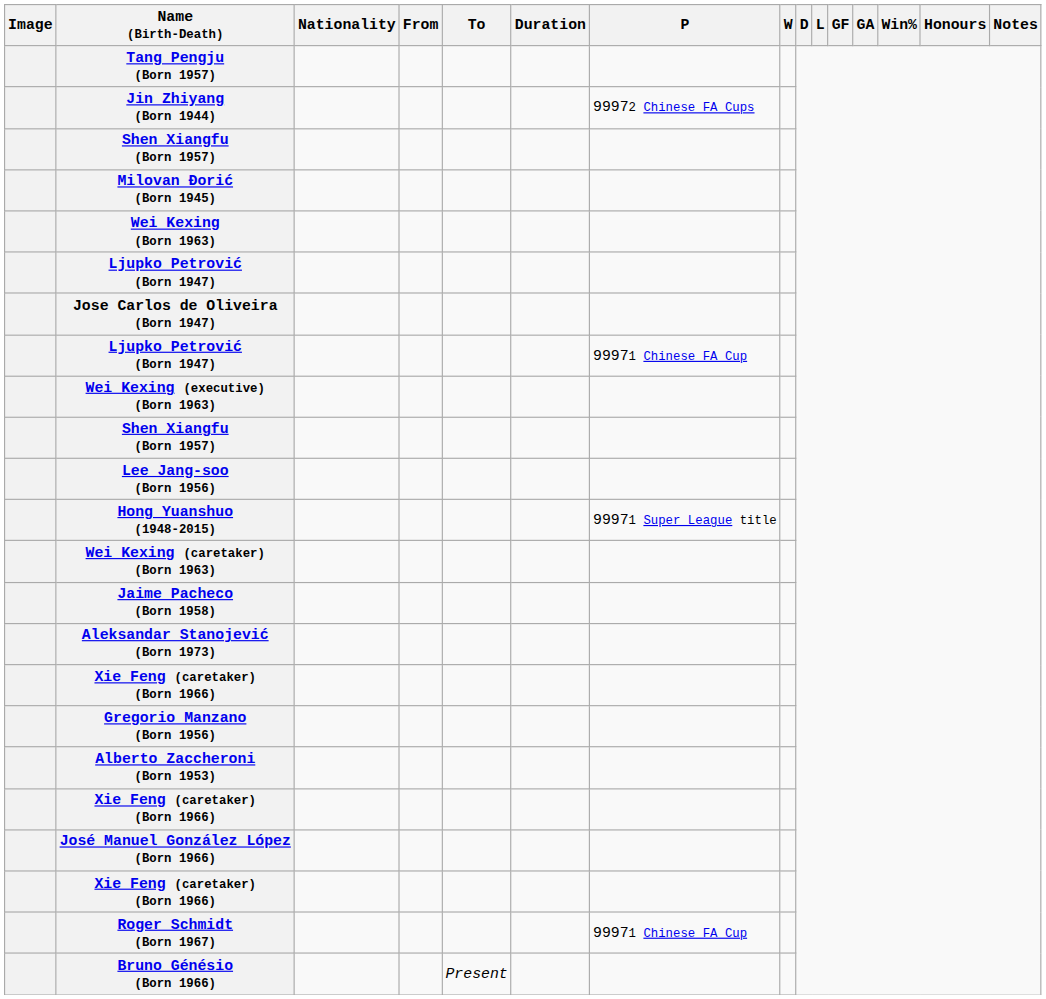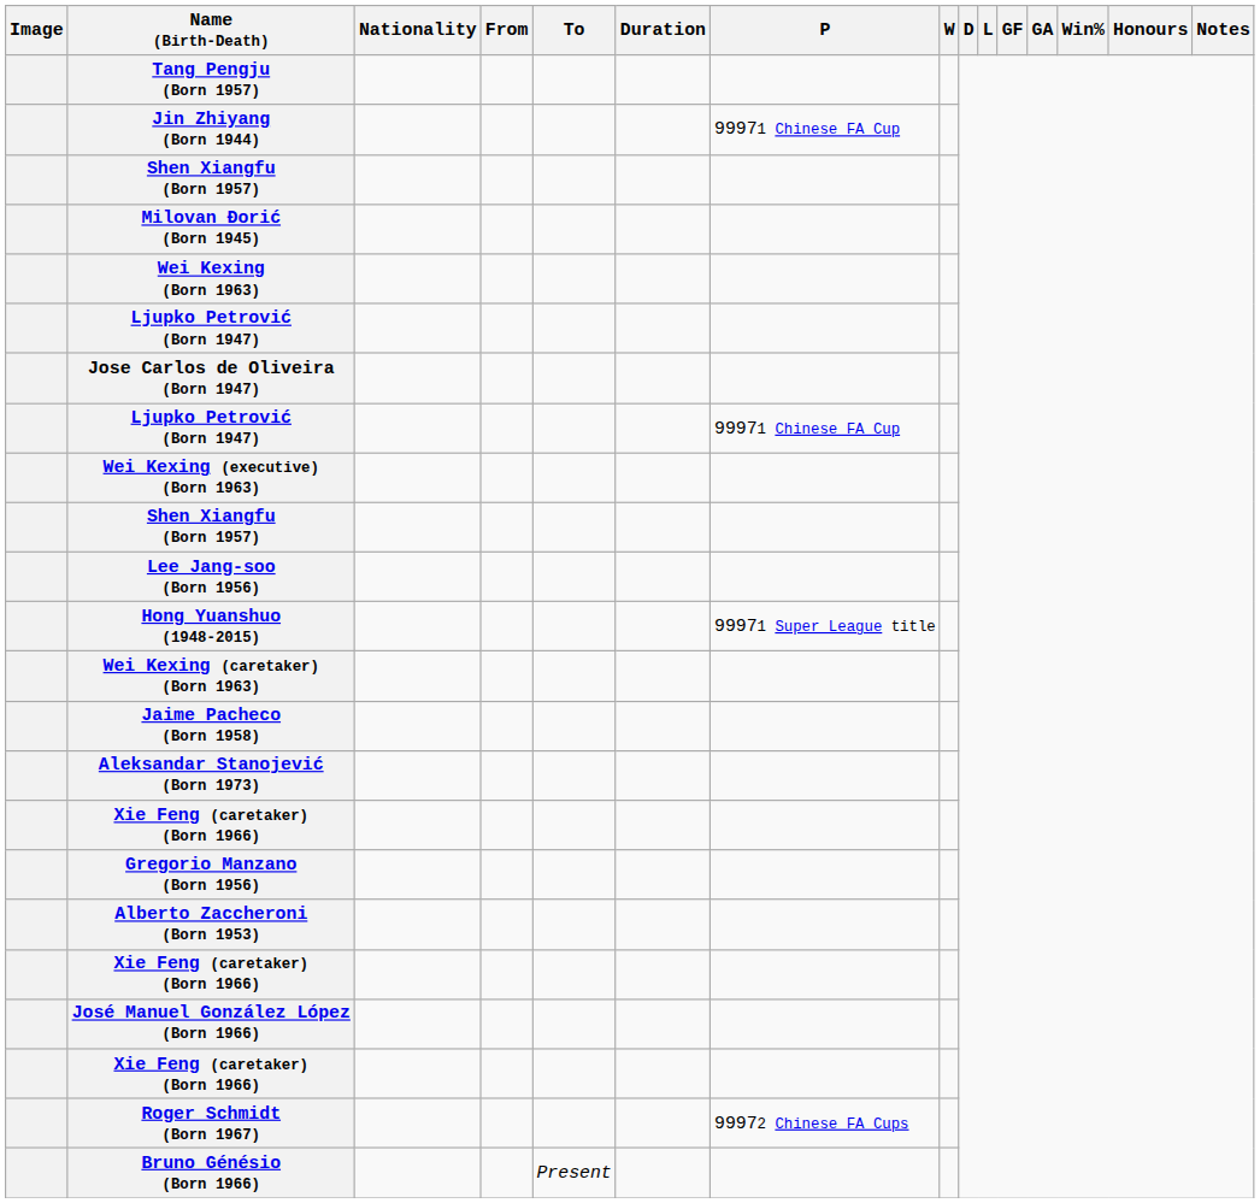 <table class="wikitable plainrowheaders sortable">
 <tr>
 <th scope="col">Image</th>
 <th scope="col">Name<br><small>(Birth-Death)</small></th>
 <th scope="col">Nationality</th>
 <th scope="col">From</th>
 <th scope="col">To</th>
 <th scope="col">Duration</th>
 <th scope="col">P</th>
 <th scope="col">W</th>
 <th scope="col">D</th>
 <th scope="col">L</th>
 <th scope="col">GF</th>
 <th scope="col">GA</th>
 <th scope="col">Win%</th>
 <th scope="col">Honours</th>
 <th scope="col" class="unsortable">Notes</th>
 </tr>
 <tr>
 <th></th>
 <th scope="row"><a href='#'>Tang Pengju</a><br><small>(Born 1957)</small></th>
 <td></td>
 <td></td>
 <td></td>
 <td align="center"><br></td>
 <td></td>
 <td></td>
 </tr>
 <tr>
 <th></th>
 <th scope="row"><a href='#'>Jin Zhiyang</a><br><small>(Born 1944)</small></th>
 <td></td>
 <td></td>
 <td></td>
 <td align="center"><br></td>
-<td><span>9997</span><small>2 <a href='#'>Chinese FA Cups</a></small></td>
+<td><span>9997</span><small>1 <a href='#'>Chinese FA Cup</a></small></td>
 <td></td>
 </tr>
 <tr>
 <th></th>
 <th scope="row"><a href='#'>Shen Xiangfu</a><br><small>(Born 1957)</small></th>
 <td></td>
 <td></td>
 <td></td>
 <td align="center"><br></td>
 <td></td>
 <td></td>
 </tr>
 <tr>
 <th></th>
 <th scope="row"><a href='#'>Milovan Đorić</a><br><small>(Born 1945)</small></th>
 <td></td>
 <td></td>
 <td></td>
 <td align="center"><br></td>
 <td></td>
 <td></td>
 </tr>
 <tr>
 <th></th>
 <th scope="row"><a href='#'>Wei Kexing</a><br><small>(Born 1963)</small></th>
 <td></td>
 <td></td>
 <td></td>
 <td align="center"><br></td>
 <td></td>
 <td></td>
 </tr>
 <tr>
 <th></th>
 <th scope="row"><a href='#'>Ljupko Petrović</a><br><small>(Born 1947)</small></th>
 <td></td>
 <td></td>
 <td></td>
 <td align="center"><br></td>
 <td></td>
 <td></td>
 </tr>
 <tr>
 <th></th>
 <th scope="row">Jose Carlos de Oliveira<br><small>(Born 1947)</small></th>
 <td></td>
 <td></td>
 <td></td>
 <td align="center"><br></td>
 <td></td>
 <td></td>
 </tr>
 <tr>
 <th></th>
 <th scope="row"><a href='#'>Ljupko Petrović</a><br><small>(Born 1947)</small></th>
 <td></td>
 <td></td>
 <td></td>
 <td align="center"><br></td>
 <td><span>9997</span><small>1 <a href='#'>Chinese FA Cup</a></small></td>
 <td></td>
 </tr>
 <tr>
 <th></th>
 <th scope="row"><a href='#'>Wei Kexing</a> <small>(executive)</small><br><small>(Born 1963)</small><br></th>
 <td></td>
 <td></td>
 <td></td>
 <td align="center"><br></td>
 <td></td>
 <td></td>
 </tr>
 <tr>
 <th></th>
 <th scope="row"><a href='#'>Shen Xiangfu</a><br><small>(Born 1957)</small></th>
 <td></td>
 <td></td>
 <td></td>
 <td align="center"><br></td>
 <td></td>
 <td></td>
 </tr>
 <tr>
 <th></th>
 <th scope="row"><a href='#'>Lee Jang-soo</a><br><small>(Born 1956)</small></th>
 <td></td>
 <td></td>
 <td></td>
 <td align="center"><br></td>
 <td></td>
 <td></td>
 </tr>
 <tr>
 <th></th>
 <th scope="row"><a href='#'>Hong Yuanshuo</a><br><small>(1948-2015)</small></th>
 <td></td>
 <td></td>
 <td></td>
 <td align="center"><br></td>
 <td><span>9997</span><small>1 <a href='#'>Super League</a> title</small></td>
 <td></td>
 </tr>
 <tr>
 <th></th>
 <th scope="row"><a href='#'>Wei Kexing</a> <small>(caretaker)</small><br><small>(Born 1963)</small></th>
 <td></td>
 <td></td>
 <td></td>
 <td align="center"><br></td>
 <td></td>
 <td></td>
 </tr>
 <tr>
 <th></th>
 <th scope="row"><a href='#'>Jaime Pacheco</a><br><small>(Born 1958)</small></th>
 <td></td>
 <td></td>
 <td></td>
 <td align="center"><br></td>
 <td></td>
 <td></td>
 </tr>
 <tr>
 <th></th>
 <th scope="row"><a href='#'>Aleksandar Stanojević</a><br><small>(Born 1973)</small></th>
 <td></td>
 <td></td>
 <td></td>
 <td align="center"><br></td>
 <td></td>
 <td></td>
 </tr>
 <tr>
 <th></th>
 <th scope="row"><a href='#'>Xie Feng</a> <small>(caretaker)</small><br><small>(Born 1966)</small></th>
 <td></td>
 <td></td>
 <td></td>
 <td align="center"><br></td>
 <td></td>
 <td></td>
 </tr>
 <tr>
 <th></th>
 <th scope="row"><a href='#'>Gregorio Manzano</a><br><small>(Born 1956)</small></th>
 <td></td>
 <td></td>
 <td></td>
 <td align="center"><br></td>
 <td></td>
 <td></td>
 </tr>
 <tr>
 <th></th>
 <th scope="row"><a href='#'>Alberto Zaccheroni</a><br><small>(Born 1953)</small></th>
 <td></td>
 <td></td>
 <td></td>
 <td align="center"><br></td>
 <td></td>
 <td></td>
 </tr>
 <tr>
 <th></th>
 <th scope="row"><a href='#'>Xie Feng</a> <small>(caretaker)</small><br><small>(Born 1966)</small></th>
 <td></td>
 <td></td>
 <td></td>
 <td align="center"><br></td>
 <td></td>
 <td></td>
 </tr>
 <tr>
 <th></th>
 <th scope="row"><a href='#'>José Manuel González López</a><br><small>(Born 1966)</small></th>
 <td></td>
 <td></td>
 <td></td>
 <td align="center"><br></td>
 <td></td>
 <td></td>
 </tr>
 <tr>
 <th></th>
 <th scope="row"><a href='#'>Xie Feng</a> <small>(caretaker)</small><br><small>(Born 1966)</small></th>
 <td></td>
 <td></td>
 <td></td>
 <td align="center"><br></td>
 <td></td>
 <td></td>
 </tr>
 <tr>
 <th></th>
 <th scope="row"><a href='#'>Roger Schmidt</a><br><small>(Born 1967)</small></th>
 <td></td>
 <td></td>
 <td></td>
 <td align="center"><br></td>
-<td><span>9997</span><small>1 <a href='#'>Chinese FA Cup</a></small></td>
+<td><span>9997</span><small>2 <a href='#'>Chinese FA Cups</a></small></td>
 <td></td>
 </tr>
 <tr>
 <th></th>
 <th scope="row"><a href='#'>Bruno Génésio</a><br><small>(Born 1966)</small></th>
 <td></td>
 <td></td>
 <td><em>Present</em></td>
 <td align="center"><br></td>
 <td></td>
 <td></td>
 </tr>
 <tr>
 </tr>
 </table>
